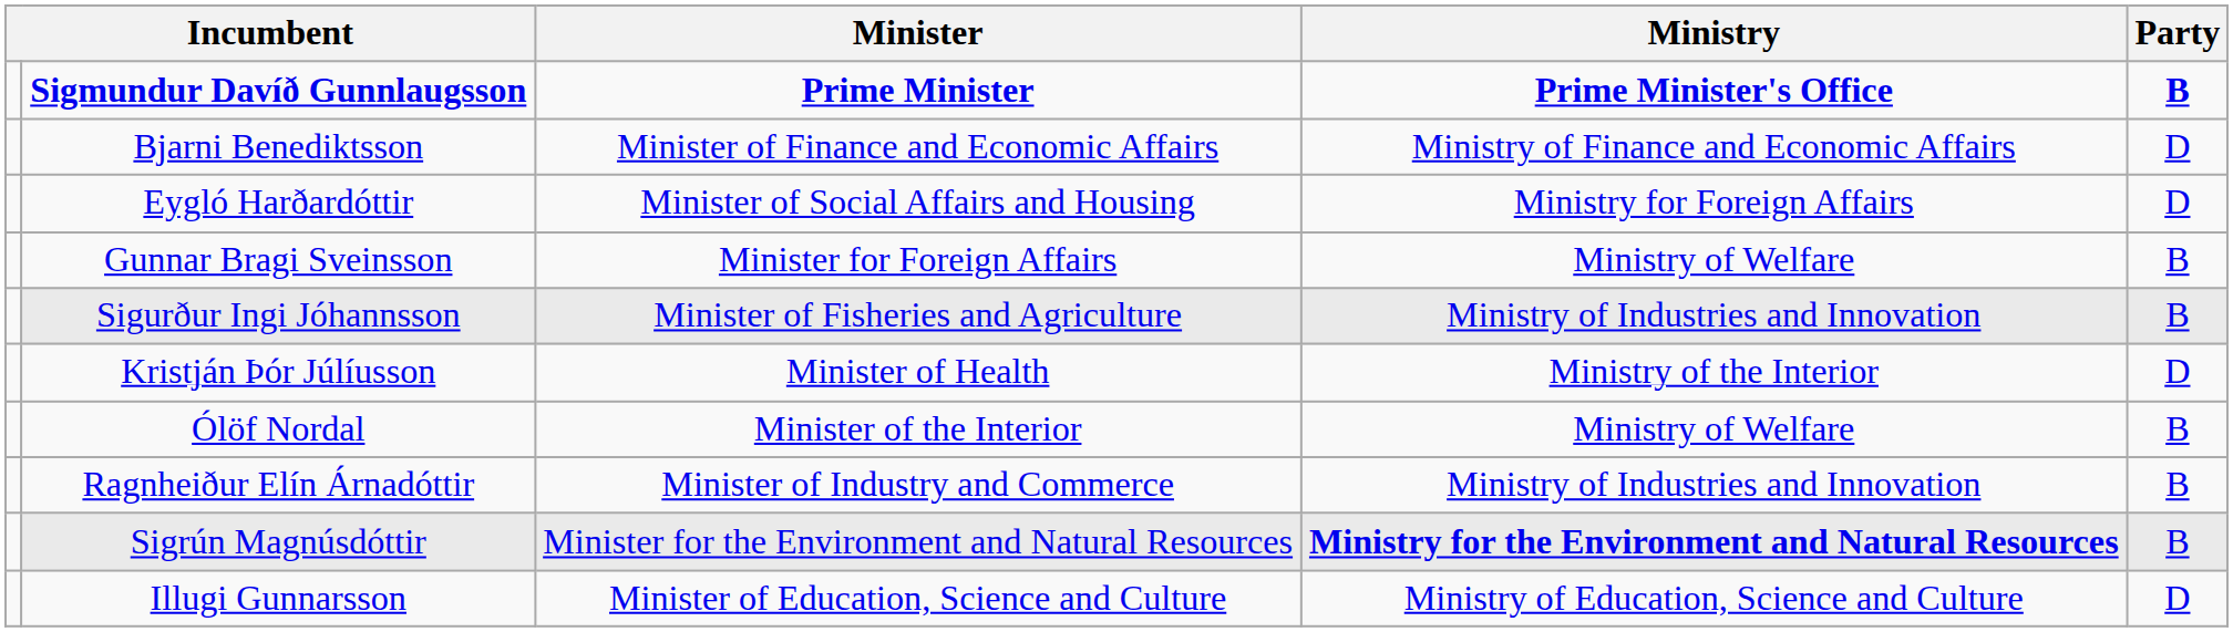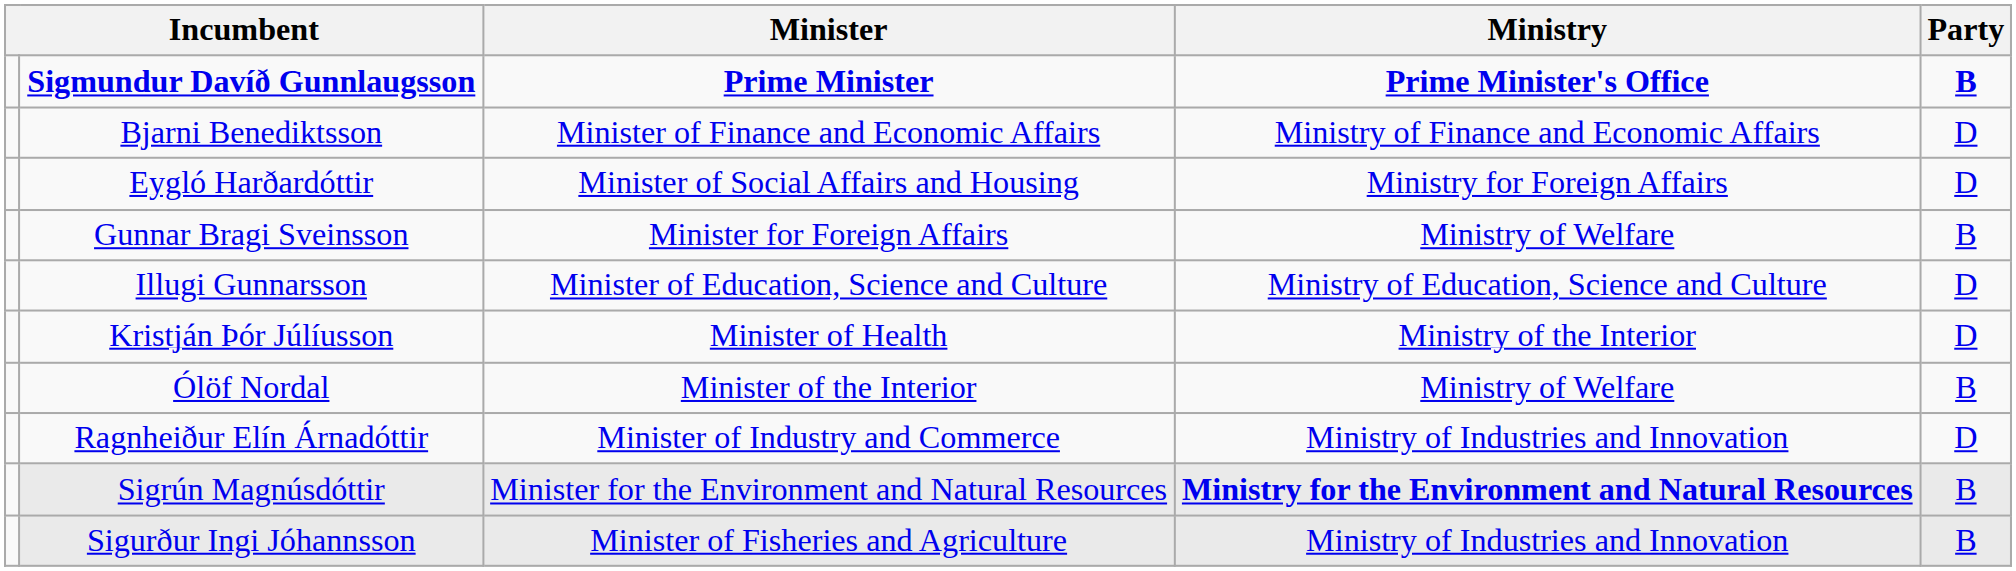 <table class="wikitable" style="text-align: center;">
 <tr>
 <th colspan=2>Incumbent</th>
 <th>Minister</th>
 <th>Ministry</th>
 <th>Party</th>
 </tr>
 <tr>
 <td></td>
 <td><strong><a href='#'>Sigmundur Davíð Gunnlaugsson</a></strong></td>
 <td><strong><a href='#'>Prime Minister</a><br></strong></td>
 <td><strong><a href='#'>Prime Minister's Office</a><br></strong></td>
 <td><strong><a href='#'>B</a></strong></td>
 </tr>
 <tr>
 <td></td>
 <td><a href='#'>Bjarni Benediktsson</a></td>
 <td><a href='#'>Minister of Finance and Economic Affairs</a><br></td>
 <td><a href='#'>Ministry of Finance and Economic Affairs</a><br></td>
 <td><a href='#'>D</a></td>
 </tr>
 <tr>
 <td></td>
 <td><a href='#'>Eygló Harðardóttir</a></td>
 <td><a href='#'>Minister of Social Affairs and Housing</a><br></td>
 <td><a href='#'>Ministry for Foreign Affairs</a><br></td>
 <td><a href='#'>D</a></td>
 </tr>
 <tr>
 <td></td>
 <td><a href='#'>Gunnar Bragi Sveinsson</a></td>
 <td><a href='#'>Minister for Foreign Affairs</a><br></td>
 <td><a href='#'>Ministry of Welfare</a><br></td>
 <td><a href='#'>B</a></td>
 </tr>
 <tr>
 <td></td>
-<td style="background-color: #EAEAEA;"><a href='#'>Sigurður Ingi Jóhannsson</a></td>
-<td style="background-color: #EAEAEA;"><a href='#'>Minister of Fisheries and Agriculture</a><br></td>
-<td style="background-color: #EAEAEA;"><a href='#'>Ministry of Industries and Innovation</a><br></td>
-<td style="background-color: #EAEAEA;"><a href='#'>B</a></td>
+<td><a href='#'>Illugi Gunnarsson</a></td>
+<td><a href='#'>Minister of Education, Science and Culture</a><br></td>
+<td><a href='#'>Ministry of Education, Science and Culture</a><br></td>
+<td><a href='#'>D</a></td>
 </tr>
 <tr>
 <td></td>
 <td><a href='#'>Kristján Þór Júlíusson</a></td>
 <td><a href='#'>Minister of Health</a><br></td>
 <td><a href='#'>Ministry of the Interior</a><br></td>
 <td><a href='#'>D</a></td>
 </tr>
 <tr>
 <td></td>
 <td><a href='#'>Ólöf Nordal</a></td>
 <td><a href='#'>Minister of the Interior</a><br></td>
 <td><a href='#'>Ministry of Welfare</a><br></td>
 <td><a href='#'>B</a></td>
 </tr>
 <tr>
 <td></td>
 <td><a href='#'>Ragnheiður Elín Árnadóttir</a></td>
 <td><a href='#'>Minister of Industry and Commerce</a><br></td>
 <td><a href='#'>Ministry of Industries and Innovation</a><br></td>
-<td><a href='#'>B</a></td>
+<td><a href='#'>D</a></td>
 </tr>
 <tr>
 <td></td>
 <td style="background-color: #EAEAEA;"><a href='#'>Sigrún Magnúsdóttir</a></td>
 <td style="background-color: #EAEAEA;"><a href='#'>Minister for the Environment and Natural Resources</a><br></td>
 <td style="background-color: #EAEAEA;"><strong><a href='#'>Ministry for the Environment and Natural Resources</a><br></strong></td>
 <td style="background-color: #EAEAEA;"><a href='#'>B</a></td>
 </tr>
 <tr>
 <td></td>
-<td><a href='#'>Illugi Gunnarsson</a></td>
-<td><a href='#'>Minister of Education, Science and Culture</a><br></td>
-<td><a href='#'>Ministry of Education, Science and Culture</a><br></td>
-<td><a href='#'>D</a></td>
+<td style="background-color: #EAEAEA;"><a href='#'>Sigurður Ingi Jóhannsson</a></td>
+<td style="background-color: #EAEAEA;"><a href='#'>Minister of Fisheries and Agriculture</a><br></td>
+<td style="background-color: #EAEAEA;"><a href='#'>Ministry of Industries and Innovation</a><br></td>
+<td style="background-color: #EAEAEA;"><a href='#'>B</a></td>
 </tr>
 </table>
